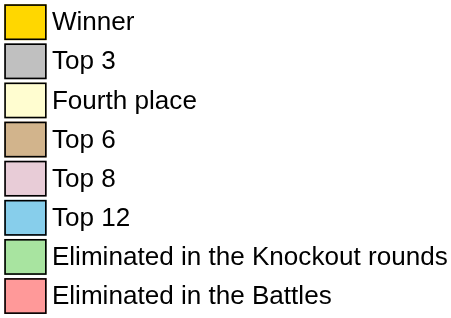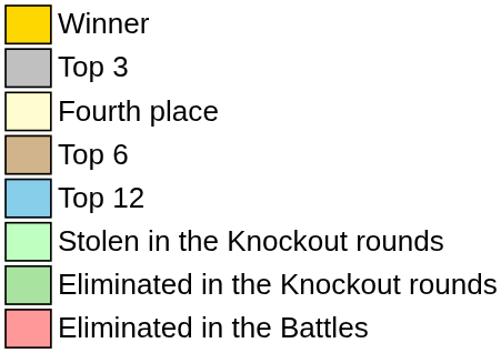 <table class="toccolours" style="font-size: 100%; white-space: nowrap">
 <tr>
 <td style="background:gold; border:1px solid black">     </td>
 <td>Winner</td>
 </tr>
 <tr>
 <td style="background:silver; border:1px solid black">     </td>
 <td>Top 3</td>
 </tr>
 <tr>
 <td style="background:#FFFDD0; border:1px solid black">     </td>
 <td>Fourth place</td>
 </tr>
 <tr>
 <td style="background:tan; border:1px solid black">     </td>
 <td>Top 6</td>
 </tr>
 <tr>
-<td style="background:#E8CCD7; border:1px solid black">     </td>
-<td>Top 8</td>
+<td style="background:skyblue; border:1px solid black">     </td>
+<td>Top 12</td>
 </tr>
 <tr>
-<td style="background:skyblue; border:1px solid black">     </td>
-<td>Top 12</td>
+<td style="background:#BFFFC0; border:1px solid black">     </td>
+<td>Stolen in the Knockout rounds</td>
 </tr>
 <tr>
 <td style="background:#A8E4A0; border:1px solid black">     </td>
 <td>Eliminated in the Knockout rounds</td>
 </tr>
 <tr>
 <td style="background:#FF9999; border:1px solid black">     </td>
 <td>Eliminated in the Battles</td>
 </tr>
 </table>
